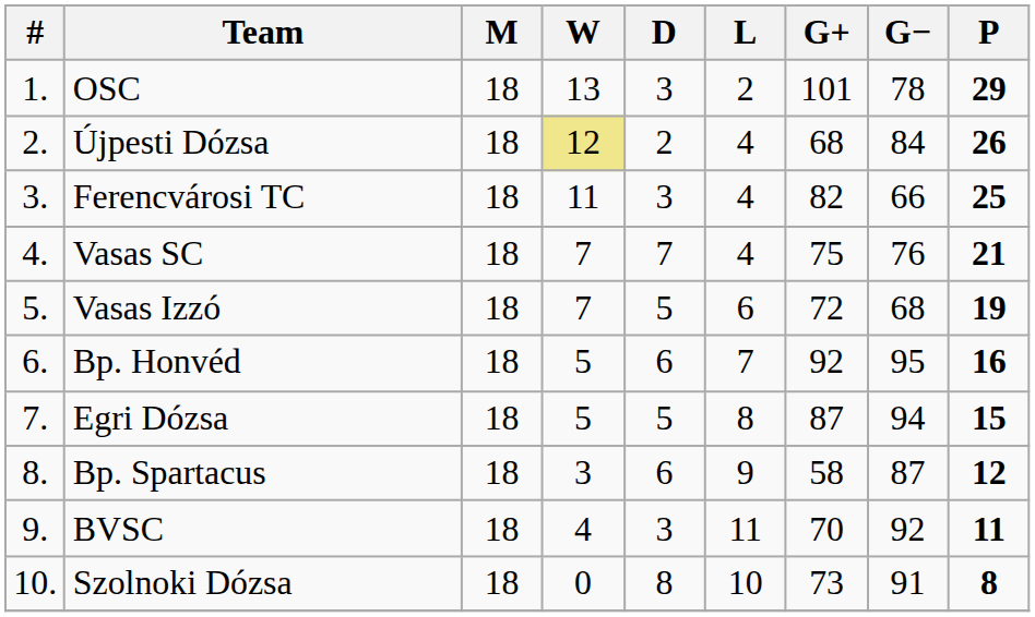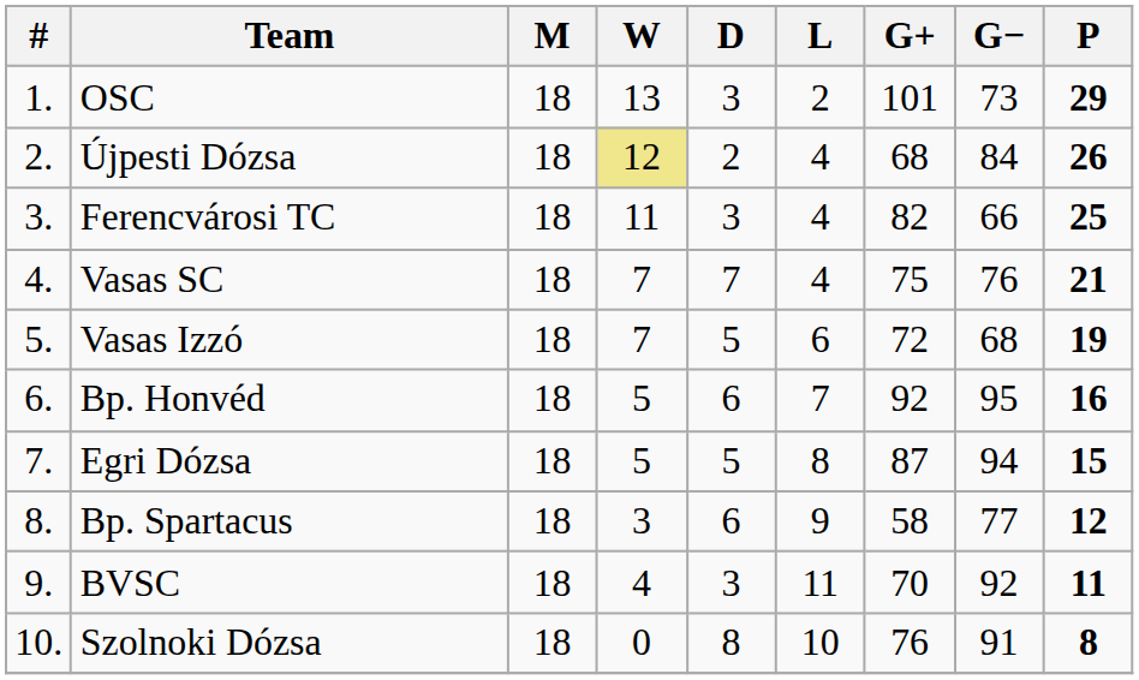 <table class="wikitable" style="text-align: center;">
 <tr>
 <th width="15">#</th>
 <th width="175">Team</th>
 <th width="30">M</th>
 <th width="30">W</th>
 <th width="30">D</th>
 <th width="30">L</th>
 <th width="30">G+</th>
 <th width="30">G−</th>
 <th width="30">P</th>
 </tr>
 <tr>
 <td>1.</td>
 <td align="left">OSC</td>
 <td>18</td>
 <td>13</td>
 <td>3</td>
 <td>2</td>
 <td>101</td>
-<td>78</td>
+<td>73</td>
 <td><strong>29</strong></td>
 </tr>
 <tr>
 <td>2.</td>
 <td align="left">Újpesti Dózsa</td>
 <td>18</td>
 <td style="background: khaki;">12</td>
 <td>2</td>
 <td>4</td>
 <td>68</td>
 <td>84</td>
 <td><strong>26</strong></td>
 </tr>
 <tr>
 <td>3.</td>
 <td align="left">Ferencvárosi TC</td>
 <td>18</td>
 <td>11</td>
 <td>3</td>
 <td>4</td>
 <td>82</td>
 <td>66</td>
 <td><strong>25</strong></td>
 </tr>
 <tr>
 <td>4.</td>
 <td align="left">Vasas SC</td>
 <td>18</td>
 <td>7</td>
 <td>7</td>
 <td>4</td>
 <td>75</td>
 <td>76</td>
 <td><strong>21</strong></td>
 </tr>
 <tr>
 <td>5.</td>
 <td align="left">Vasas Izzó</td>
 <td>18</td>
 <td>7</td>
 <td>5</td>
 <td>6</td>
 <td>72</td>
 <td>68</td>
 <td><strong>19</strong></td>
 </tr>
 <tr>
 <td>6.</td>
 <td align="left">Bp. Honvéd</td>
 <td>18</td>
 <td>5</td>
 <td>6</td>
 <td>7</td>
 <td>92</td>
 <td>95</td>
 <td><strong>16</strong></td>
 </tr>
 <tr>
 <td>7.</td>
 <td align="left">Egri Dózsa</td>
 <td>18</td>
 <td>5</td>
 <td>5</td>
 <td>8</td>
 <td>87</td>
 <td>94</td>
 <td><strong>15</strong></td>
 </tr>
 <tr>
 <td>8.</td>
 <td align="left">Bp. Spartacus</td>
 <td>18</td>
 <td>3</td>
 <td>6</td>
 <td>9</td>
 <td>58</td>
-<td>87</td>
+<td>77</td>
 <td><strong>12</strong></td>
 </tr>
 <tr>
 <td>9.</td>
 <td align="left">BVSC</td>
 <td>18</td>
 <td>4</td>
 <td>3</td>
 <td>11</td>
 <td>70</td>
 <td>92</td>
 <td><strong>11</strong></td>
 </tr>
 <tr>
 <td>10.</td>
 <td align="left">Szolnoki Dózsa</td>
 <td>18</td>
 <td>0</td>
 <td>8</td>
 <td>10</td>
-<td>73</td>
+<td>76</td>
 <td>91</td>
 <td><strong>8</strong></td>
 </tr>
 <tr>
 </tr>
 </table>
